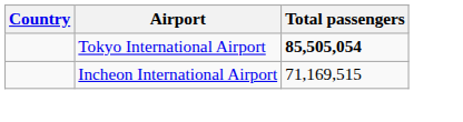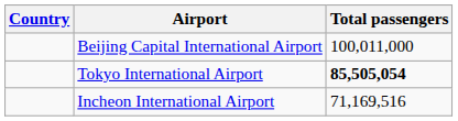 <table class="wikitable sortable" border="1" style="font-size:90%">
 <tr style="background:#ececec;">
 <th><a href='#'>Country</a></th>
 <th>Airport</th>
 <th>Total passengers</th>
+</tr>
+<tr>
+<td style="text-align:left;"></td>
+<td><a href='#'>Beijing Capital International Airport</a></td>
+<td>100,011,000</td>
 </tr>
 <tr>
 <td style="text-align:left;"></td>
 <td><a href='#'>Tokyo International Airport</a></td>
 <td><strong>85,505,054</strong></td>
 </tr>
 <tr>
 <td style="text-align:left;"></td>
 <td><a href='#'>Incheon International Airport</a></td>
-<td>71,169,515</td>
+<td>71,169,516</td>
 </tr>
 </table>
